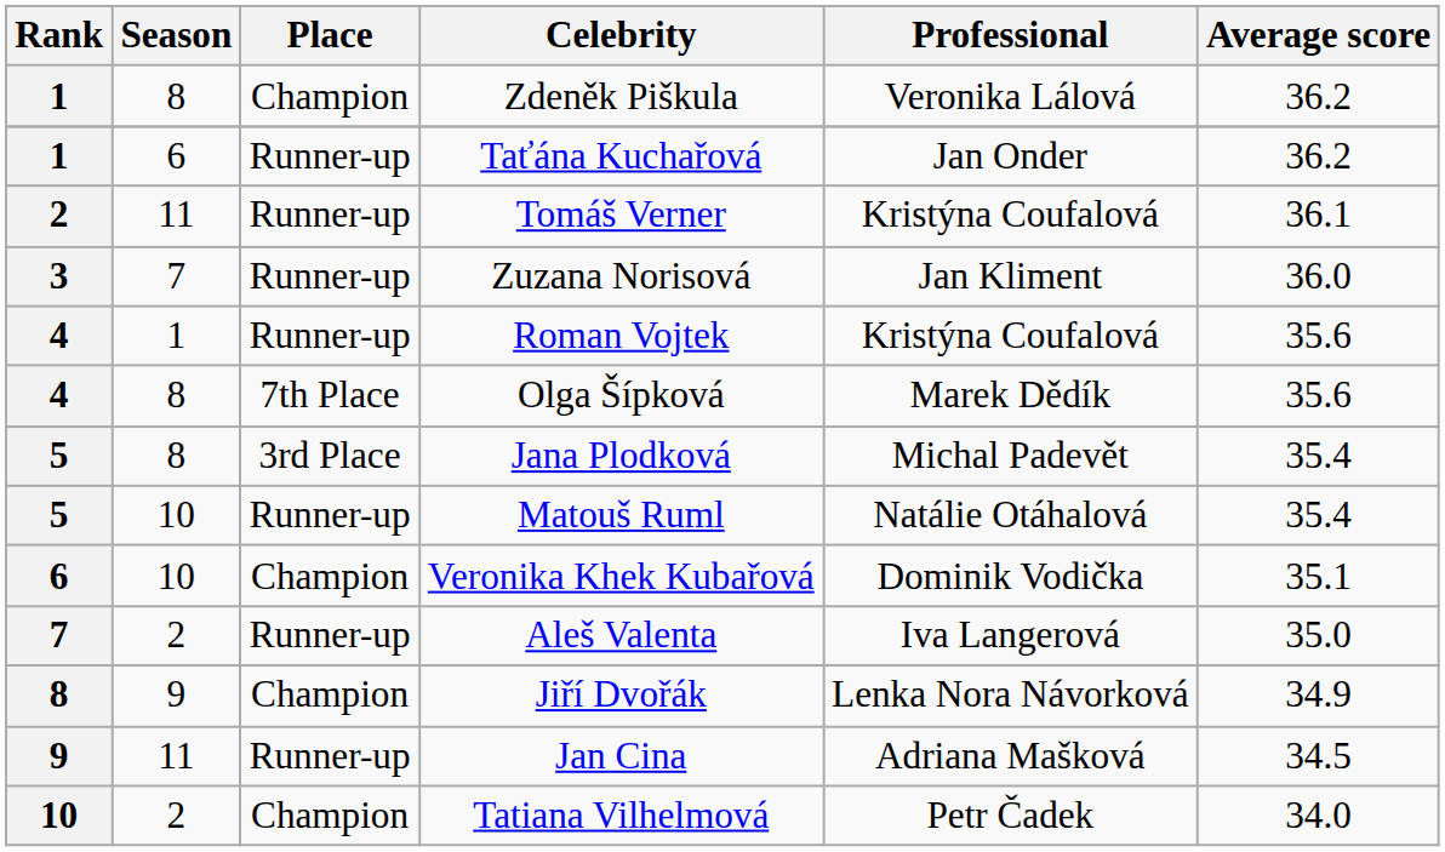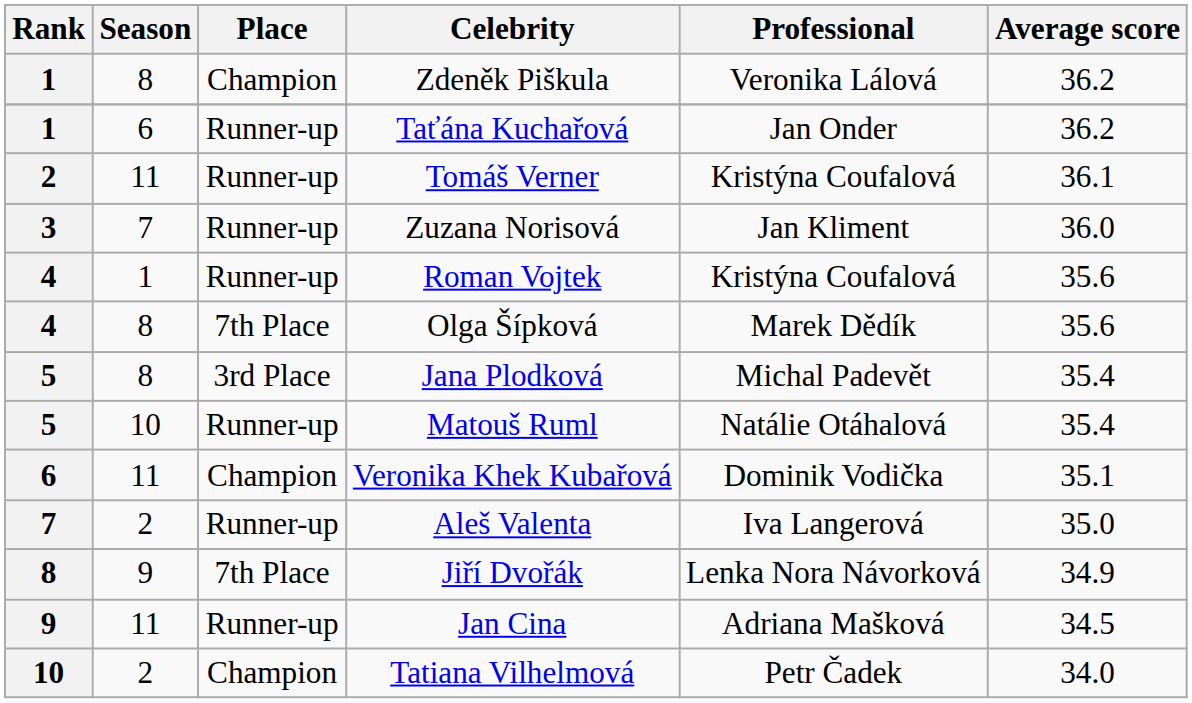 <table class="wikitable sortable" style="text-align: center; width: auto;">
 <tr>
 <th>Rank</th>
 <th>Season</th>
 <th>Place</th>
 <th>Celebrity</th>
 <th>Professional</th>
 <th>Average score</th>
 </tr>
 <tr>
 <th>1</th>
 <td>8</td>
 <td>Champion</td>
 <td>Zdeněk Piškula</td>
 <td>Veronika Lálová</td>
 <td>36.2</td>
 </tr>
 <tr>
 </tr>
 <tr>
 <th>1</th>
 <td>6</td>
 <td>Runner-up</td>
 <td><a href='#'>Taťána Kuchařová</a></td>
 <td>Jan Onder</td>
 <td>36.2</td>
 </tr>
 <tr>
 <th>2</th>
 <td>11</td>
 <td>Runner-up</td>
 <td><a href='#'>Tomáš Verner</a></td>
 <td>Kristýna Coufalová</td>
 <td>36.1</td>
 </tr>
 <tr>
 <th>3</th>
 <td>7</td>
 <td>Runner-up</td>
 <td>Zuzana Norisová</td>
 <td>Jan Kliment</td>
 <td>36.0</td>
 </tr>
 <tr>
 <th>4</th>
 <td>1</td>
 <td>Runner-up</td>
 <td><a href='#'>Roman Vojtek</a></td>
 <td>Kristýna Coufalová</td>
 <td>35.6</td>
 </tr>
 <tr>
 <th>4</th>
 <td>8</td>
 <td>7th Place</td>
 <td>Olga Šípková</td>
 <td>Marek Dědík</td>
 <td>35.6</td>
 </tr>
 <tr>
 <th>5</th>
 <td>8</td>
 <td>3rd Place</td>
 <td><a href='#'>Jana Plodková</a></td>
 <td>Michal Padevět</td>
 <td>35.4</td>
 </tr>
 <tr>
 <th>5</th>
 <td>10</td>
 <td>Runner-up</td>
 <td><a href='#'>Matouš Ruml</a></td>
 <td>Natálie Otáhalová</td>
 <td>35.4</td>
 </tr>
 <tr>
 <th>6</th>
-<td>10</td>
+<td>11</td>
 <td>Champion</td>
 <td><a href='#'>Veronika Khek Kubařová</a></td>
 <td>Dominik Vodička</td>
 <td>35.1</td>
 </tr>
 <tr>
 <th>7</th>
 <td>2</td>
 <td>Runner-up</td>
 <td><a href='#'>Aleš Valenta</a></td>
 <td>Iva Langerová</td>
 <td>35.0</td>
 </tr>
 <tr>
 <th>8</th>
 <td>9</td>
-<td>Champion</td>
+<td>7th Place</td>
 <td><a href='#'>Jiří Dvořák</a></td>
 <td>Lenka Nora Návorková</td>
 <td>34.9</td>
 </tr>
 <tr>
 <th>9</th>
 <td>11</td>
 <td>Runner-up</td>
 <td><a href='#'>Jan Cina</a></td>
 <td>Adriana Mašková</td>
 <td>34.5</td>
 </tr>
 <tr>
 <th>10</th>
 <td>2</td>
 <td>Champion</td>
 <td><a href='#'>Tatiana Vilhelmová</a></td>
 <td>Petr Čadek</td>
 <td>34.0</td>
 </tr>
 </table>
